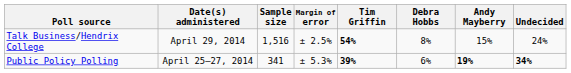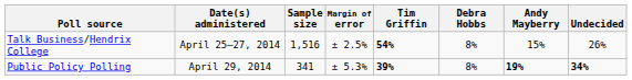 <table class="wikitable">
 <tr valign= bottom>
 <th style="width:220px;">Poll source</th>
 <th style="width:140px;">Date(s)<br>administered</th>
 <th class=small>Sample<br>size</th>
 <th class=small><small>Margin of</small><br>error</th>
 <th style="width:80px;">Tim<br>Griffin</th>
 <th style="width:80px;">Debra<br>Hobbs</th>
 <th style="width:80px;">Andy<br>Mayberry</th>
 <th style="width:50px;">Undecided</th>
 </tr>
 <tr>
 <td><a href='#'>Talk Business</a>/<a href='#'>Hendrix College</a></td>
-<td align=center>April 29, 2014</td>
+<td align=center>April 25–27, 2014</td>
 <td align=center>1,516</td>
 <td align=center>± 2.5%</td>
 <td><strong>54%</strong></td>
 <td align=center>8%</td>
 <td align=center>15%</td>
-<td align=center>24%</td>
+<td align=center>26%</td>
 </tr>
 <tr>
 <td><a href='#'>Public Policy Polling</a></td>
-<td align=center>April 25–27, 2014</td>
+<td align=center>April 29, 2014</td>
 <td align=center>341</td>
 <td align=center>± 5.3%</td>
 <td><strong>39%</strong></td>
-<td align=center>6%</td>
+<td align=center>8%</td>
 <td><strong>19%</strong></td>
 <td><strong>34%</strong></td>
 </tr>
 </table>
